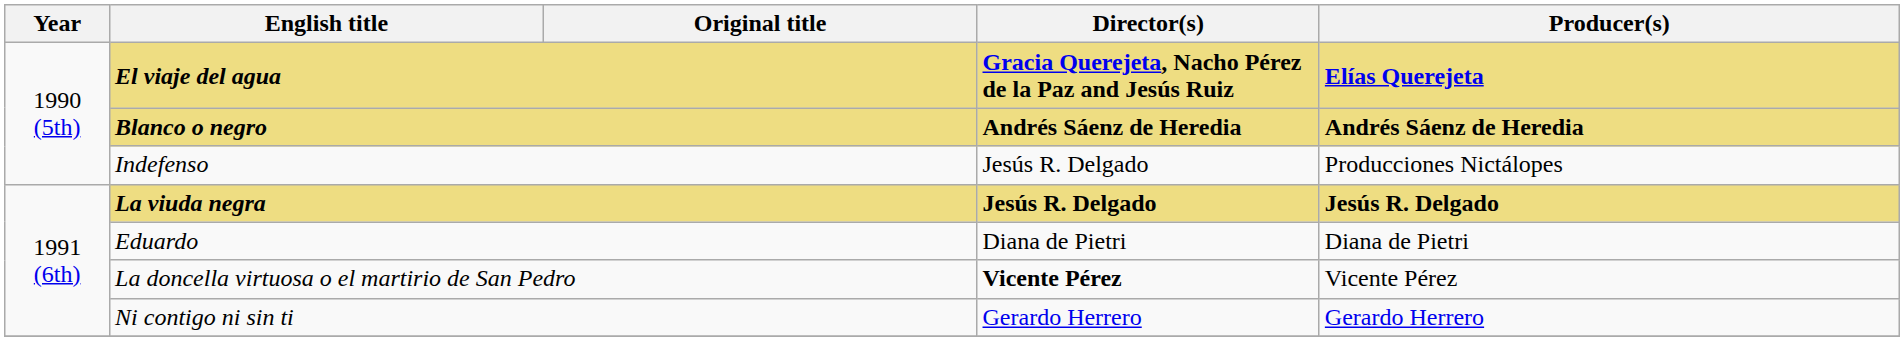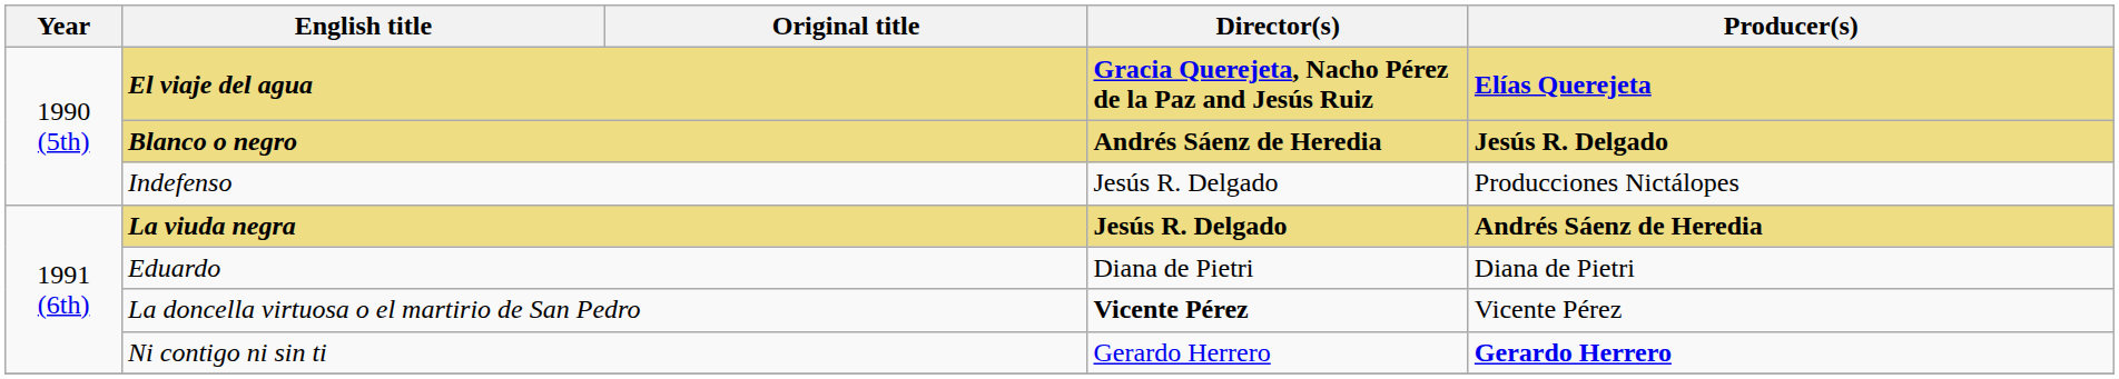 <table class="wikitable sortable" width="100%" cellpadding="5">
 <tr>
 <th width="50">Year</th>
 <th width="230">English title</th>
 <th width="230">Original title</th>
 <th width="180">Director(s)</th>
 <th width="310">Producer(s)</th>
 </tr>
 <tr>
 <td rowspan="3" style="text-align:center;">1990<br><a href='#'>(5th)</a></td>
 <td colspan="2" style="background:#eedd82;"><strong><em>El viaje del agua</em></strong></td>
 <td style="background:#eedd82;"><strong><a href='#'>Gracia Querejeta</a>, Nacho Pérez de la Paz and Jesús Ruiz</strong></td>
 <td style="background:#eedd82;"><strong><a href='#'>Elías Querejeta</a></strong></td>
 </tr>
 <tr>
 <td colspan="2" style="background:#eedd82;"><strong><em>Blanco o negro</em></strong></td>
 <td style="background:#eedd82;"><strong>Andrés Sáenz de Heredia</strong></td>
-<td style="background:#eedd82;"><strong>Andrés Sáenz de Heredia</strong></td>
+<td style="background:#eedd82;"><strong>Jesús R. Delgado</strong></td>
 </tr>
 <tr>
 <td colspan="2"><em>Indefenso</em></td>
 <td>Jesús R. Delgado</td>
 <td>Producciones Nictálopes</td>
 </tr>
 <tr>
 <td rowspan="4" style="text-align:center;">1991<br><a href='#'>(6th)</a></td>
 <td colspan="2" style="background:#eedd82;"><strong><em>La viuda negra</em></strong></td>
 <td style="background:#eedd82;"><strong>Jesús R. Delgado</strong></td>
-<td style="background:#eedd82;"><strong>Jesús R. Delgado</strong></td>
+<td style="background:#eedd82;"><strong>Andrés Sáenz de Heredia</strong></td>
 </tr>
 <tr>
 <td colspan="2"><em>Eduardo</em></td>
 <td>Diana de Pietri</td>
 <td>Diana de Pietri</td>
 </tr>
 <tr>
 <td colspan="2"><em>La doncella virtuosa o el martirio de San Pedro</em></td>
 <td><strong>Vicente Pérez</strong></td>
 <td>Vicente Pérez</td>
 </tr>
 <tr>
 <td colspan="2"><em>Ni contigo ni sin ti</em></td>
 <td><a href='#'>Gerardo Herrero</a></td>
-<td><a href='#'>Gerardo Herrero</a></td>
+<td><strong><a href='#'>Gerardo Herrero</a></strong></td>
 </tr>
 <tr>
 </tr>
 </table>
